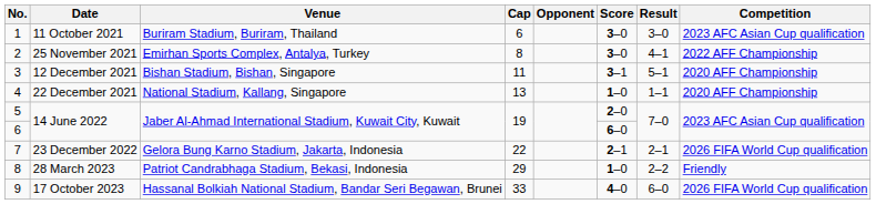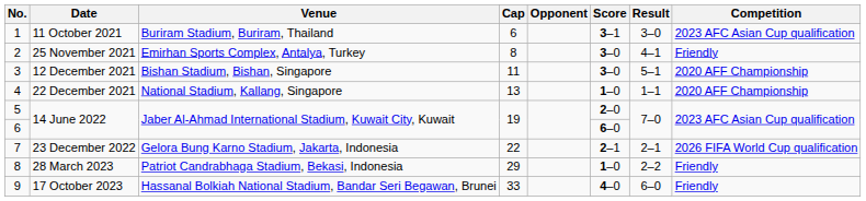 <table class="wikitable sortable">
 <tr>
 <th scope=col>No.</th>
 <th scope=col>Date</th>
 <th scope=col>Venue</th>
 <th scope=col>Cap</th>
 <th scope=col>Opponent</th>
 <th scope=col>Score</th>
 <th scope=col>Result</th>
 <th scope=col>Competition</th>
 </tr>
 <tr>
 <td style="text-align:center">1</td>
 <td>11 October 2021</td>
 <td><a href='#'>Buriram Stadium</a>, <a href='#'>Buriram</a>, Thailand</td>
 <td align=center>6</td>
 <td></td>
-<td align=center><strong>3</strong>–0</td>
+<td align=center><strong>3</strong>–1</td>
 <td align=center>3–0</td>
 <td><a href='#'>2023 AFC Asian Cup qualification</a></td>
 </tr>
 <tr>
 <td style="text-align:center">2</td>
 <td>25 November 2021</td>
 <td><a href='#'>Emirhan Sports Complex</a>, <a href='#'>Antalya</a>, Turkey</td>
 <td align=center>8</td>
 <td></td>
 <td align=center><strong>3</strong>–0</td>
 <td align=center>4–1</td>
-<td><a href='#'>2022 AFF Championship</a></td>
+<td><a href='#'>Friendly</a></td>
 </tr>
 <tr>
 <td style="text-align:center">3</td>
 <td>12 December 2021</td>
 <td><a href='#'>Bishan Stadium</a>, <a href='#'>Bishan</a>, Singapore</td>
 <td align=center>11</td>
 <td></td>
-<td align=center><strong>3</strong>–1</td>
+<td align=center><strong>3</strong>–0</td>
 <td align=center>5–1</td>
 <td><a href='#'>2020 AFF Championship</a></td>
 </tr>
 <tr>
 <td style="text-align:center">4</td>
 <td>22 December 2021</td>
 <td><a href='#'>National Stadium</a>, <a href='#'>Kallang</a>, Singapore</td>
 <td align=center>13</td>
 <td></td>
 <td align=center><strong>1</strong>–0</td>
 <td align=center>1–1</td>
 <td><a href='#'>2020 AFF Championship</a></td>
 </tr>
 <tr>
 <td style="text-align:center">5</td>
 <td rowspan="2">14 June 2022</td>
 <td rowspan="2"><a href='#'>Jaber Al-Ahmad International Stadium</a>, <a href='#'>Kuwait City</a>, Kuwait</td>
 <td rowspan=2; align=center>19</td>
 <td rowspan="2"></td>
 <td align=center><strong>2</strong>–0</td>
 <td rowspan="2" align=center>7–0</td>
 <td rowspan="2"><a href='#'>2023 AFC Asian Cup qualification</a></td>
 </tr>
 <tr>
 <td style="text-align:center">6</td>
 <td align=center><strong>6</strong>–0</td>
 </tr>
 <tr>
 <td style="text-align:center">7</td>
 <td>23 December 2022</td>
 <td><a href='#'>Gelora Bung Karno Stadium</a>, <a href='#'>Jakarta</a>, Indonesia</td>
 <td align=center>22</td>
 <td></td>
 <td align=center><strong>2</strong>–1</td>
 <td align=center>2–1</td>
 <td><a href='#'>2026 FIFA World Cup qualification</a></td>
 </tr>
 <tr>
 <td style="text-align:center">8</td>
 <td>28 March 2023</td>
 <td><a href='#'>Patriot Candrabhaga Stadium</a>, <a href='#'>Bekasi</a>, Indonesia</td>
 <td align=center>29</td>
 <td></td>
 <td align=center><strong>1</strong>–0</td>
 <td align=center>2–2</td>
 <td><a href='#'>Friendly</a></td>
 </tr>
 <tr>
 <td style="text-align:center">9</td>
 <td>17 October 2023</td>
 <td><a href='#'>Hassanal Bolkiah National Stadium</a>, <a href='#'>Bandar Seri Begawan</a>, Brunei</td>
 <td align=center>33</td>
 <td></td>
 <td align=center><strong>4</strong>–0</td>
 <td align=center>6–0</td>
-<td><a href='#'>2026 FIFA World Cup qualification</a></td>
+<td><a href='#'>Friendly</a></td>
 </tr>
 </table>
